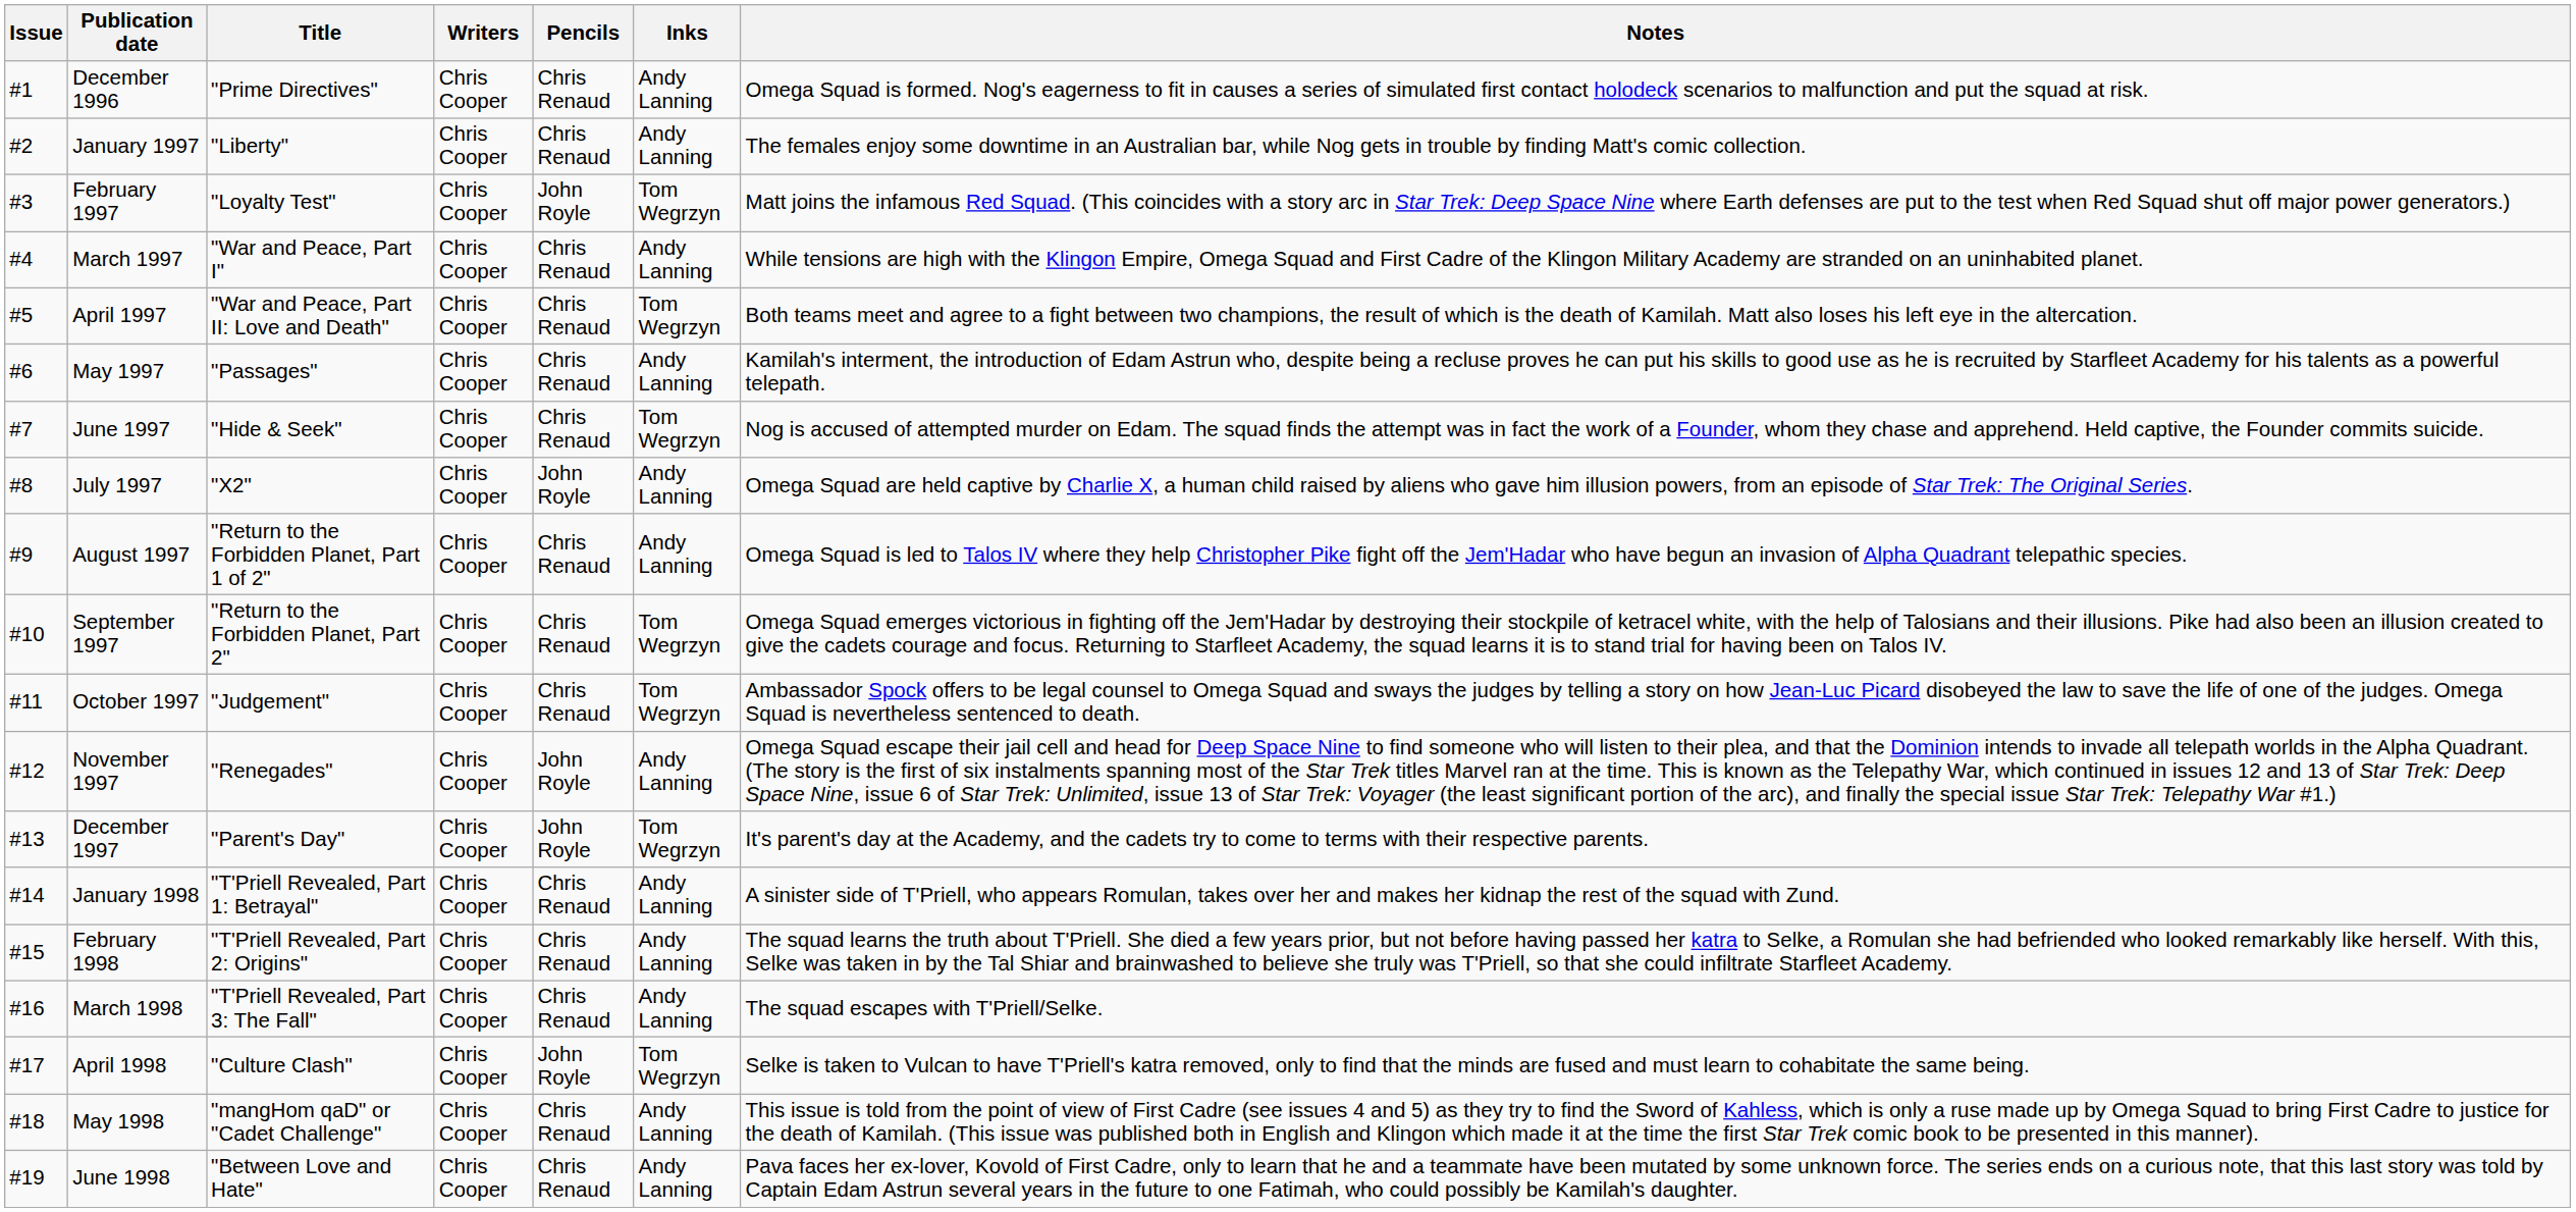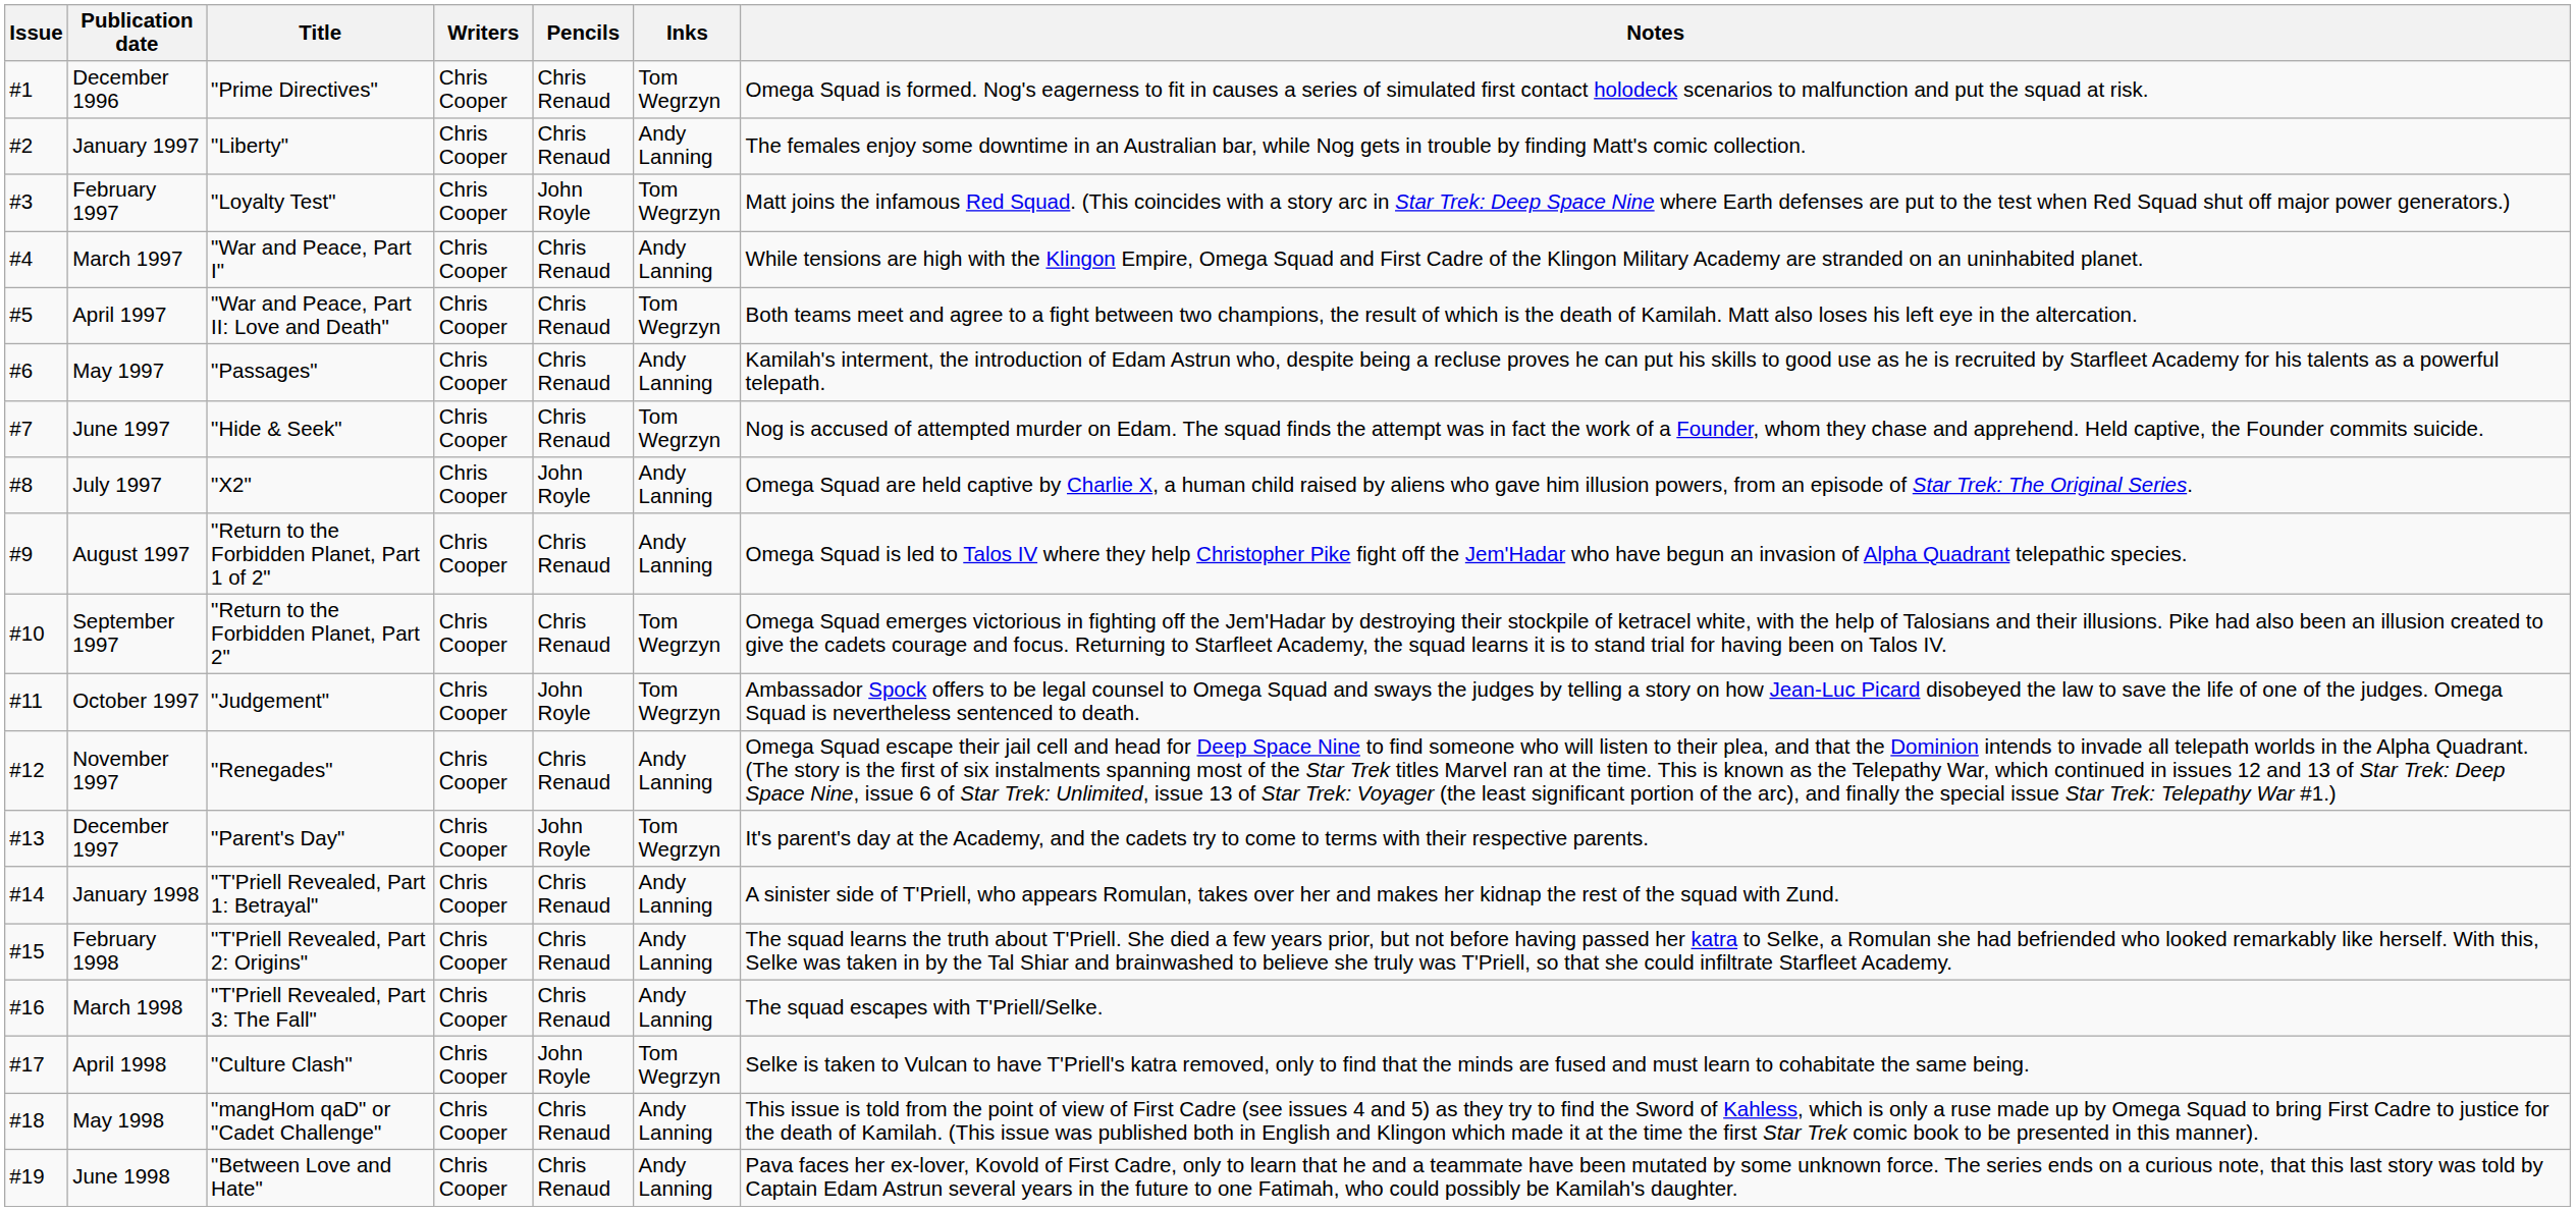 <table class="wikitable">
 <tr>
 <th>Issue</th>
 <th>Publication date</th>
 <th>Title</th>
 <th>Writers</th>
 <th>Pencils</th>
 <th>Inks</th>
 <th>Notes</th>
 </tr>
 <tr>
 <td>#1</td>
 <td>December 1996</td>
 <td>"Prime Directives"</td>
 <td>Chris Cooper</td>
 <td>Chris Renaud</td>
-<td>Andy Lanning</td>
+<td>Tom Wegrzyn</td>
 <td>Omega Squad is formed. Nog's eagerness to fit in causes a series of simulated first contact <a href='#'>holodeck</a> scenarios to malfunction and put the squad at risk.</td>
 </tr>
 <tr>
 <td>#2</td>
 <td>January 1997</td>
 <td>"Liberty"</td>
 <td>Chris Cooper</td>
 <td>Chris Renaud</td>
 <td>Andy Lanning</td>
 <td>The females enjoy some downtime in an Australian bar, while Nog gets in trouble by finding Matt's comic collection.</td>
 </tr>
 <tr>
 <td>#3</td>
 <td>February 1997</td>
 <td>"Loyalty Test"</td>
 <td>Chris Cooper</td>
 <td>John Royle</td>
 <td>Tom Wegrzyn</td>
 <td>Matt joins the infamous <a href='#'>Red Squad</a>. (This coincides with a story arc in <em><a href='#'>Star Trek: Deep Space Nine</a></em> where Earth defenses are put to the test when Red Squad shut off major power generators.)</td>
 </tr>
 <tr>
 <td>#4</td>
 <td>March 1997</td>
 <td>"War and Peace, Part I"</td>
 <td>Chris Cooper</td>
 <td>Chris Renaud</td>
 <td>Andy Lanning</td>
 <td>While tensions are high with the <a href='#'>Klingon</a> Empire, Omega Squad and First Cadre of the Klingon Military Academy are stranded on an uninhabited planet.</td>
 </tr>
 <tr>
 <td>#5</td>
 <td>April 1997</td>
 <td>"War and Peace, Part II: Love and Death"</td>
 <td>Chris Cooper</td>
 <td>Chris Renaud</td>
 <td>Tom Wegrzyn</td>
 <td>Both teams meet and agree to a fight between two champions, the result of which is the death of Kamilah. Matt also loses his left eye in the altercation.</td>
 </tr>
 <tr>
 <td>#6</td>
 <td>May 1997</td>
 <td>"Passages"</td>
 <td>Chris Cooper</td>
 <td>Chris Renaud</td>
 <td>Andy Lanning</td>
 <td>Kamilah's interment, the introduction of Edam Astrun who, despite being a recluse proves he can put his skills to good use as he is recruited by Starfleet Academy for his talents as a powerful telepath.</td>
 </tr>
 <tr>
 <td>#7</td>
 <td>June 1997</td>
 <td>"Hide & Seek"</td>
 <td>Chris Cooper</td>
 <td>Chris Renaud</td>
 <td>Tom Wegrzyn</td>
 <td>Nog is accused of attempted murder on Edam. The squad finds the attempt was in fact the work of a <a href='#'>Founder</a>, whom they chase and apprehend. Held captive, the Founder commits suicide.</td>
 </tr>
 <tr>
 <td>#8</td>
 <td>July 1997</td>
 <td>"X2"</td>
 <td>Chris Cooper</td>
 <td>John Royle</td>
 <td>Andy Lanning</td>
 <td>Omega Squad are held captive by <a href='#'>Charlie X</a>, a human child raised by aliens who gave him illusion powers, from an episode of <em><a href='#'>Star Trek: The Original Series</a></em>.</td>
 </tr>
 <tr>
 <td>#9</td>
 <td>August 1997</td>
 <td>"Return to the Forbidden Planet, Part 1 of 2"</td>
 <td>Chris Cooper</td>
 <td>Chris Renaud</td>
 <td>Andy Lanning</td>
 <td>Omega Squad is led to <a href='#'>Talos IV</a> where they help <a href='#'>Christopher Pike</a> fight off the <a href='#'>Jem'Hadar</a> who have begun an invasion of <a href='#'>Alpha Quadrant</a> telepathic species.</td>
 </tr>
 <tr>
 <td>#10</td>
 <td>September 1997</td>
 <td>"Return to the Forbidden Planet, Part 2"</td>
 <td>Chris Cooper</td>
 <td>Chris Renaud</td>
 <td>Tom Wegrzyn</td>
 <td>Omega Squad emerges victorious in fighting off the Jem'Hadar by destroying their stockpile of ketracel white, with the help of Talosians and their illusions. Pike had also been an illusion created to give the cadets courage and focus. Returning to Starfleet Academy, the squad learns it is to stand trial for having been on Talos IV.</td>
 </tr>
 <tr>
 <td>#11</td>
 <td>October 1997</td>
 <td>"Judgement"</td>
 <td>Chris Cooper</td>
-<td>Chris Renaud</td>
+<td>John Royle</td>
 <td>Tom Wegrzyn</td>
 <td>Ambassador <a href='#'>Spock</a> offers to be legal counsel to Omega Squad and sways the judges by telling a story on how <a href='#'>Jean-Luc Picard</a> disobeyed the law to save the life of one of the judges. Omega Squad is nevertheless sentenced to death.</td>
 </tr>
 <tr>
 <td>#12</td>
 <td>November 1997</td>
 <td>"Renegades"</td>
 <td>Chris Cooper</td>
-<td>John Royle</td>
+<td>Chris Renaud</td>
 <td>Andy Lanning</td>
 <td>Omega Squad escape their jail cell and head for <a href='#'>Deep Space Nine</a> to find someone who will listen to their plea, and that the <a href='#'>Dominion</a> intends to invade all telepath worlds in the Alpha Quadrant. (The story is the first of six instalments spanning most of the <em>Star Trek</em> titles Marvel ran at the time. This is known as the Telepathy War, which continued in issues 12 and 13 of <em>Star Trek: Deep Space Nine</em>, issue 6 of <em>Star Trek: Unlimited</em>, issue 13 of <em>Star Trek: Voyager</em> (the least significant portion of the arc), and finally the special issue <em>Star Trek: Telepathy War</em> #1.)</td>
 </tr>
 <tr>
 <td>#13</td>
 <td>December 1997</td>
 <td>"Parent's Day"</td>
 <td>Chris Cooper</td>
 <td>John Royle</td>
 <td>Tom Wegrzyn</td>
 <td>It's parent's day at the Academy, and the cadets try to come to terms with their respective parents.</td>
 </tr>
 <tr>
 <td>#14</td>
 <td>January 1998</td>
 <td>"T'Priell Revealed, Part 1: Betrayal"</td>
 <td>Chris Cooper</td>
 <td>Chris Renaud</td>
 <td>Andy Lanning</td>
 <td>A sinister side of T'Priell, who appears Romulan, takes over her and makes her kidnap the rest of the squad with Zund.</td>
 </tr>
 <tr>
 <td>#15</td>
 <td>February 1998</td>
 <td>"T'Priell Revealed, Part 2: Origins"</td>
 <td>Chris Cooper</td>
 <td>Chris Renaud</td>
 <td>Andy Lanning</td>
 <td>The squad learns the truth about T'Priell. She died a few years prior, but not before having passed her <a href='#'>katra</a> to Selke, a Romulan she had befriended who looked remarkably like herself. With this, Selke was taken in by the Tal Shiar and brainwashed to believe she truly was T'Priell, so that she could infiltrate Starfleet Academy.</td>
 </tr>
 <tr>
 <td>#16</td>
 <td>March 1998</td>
 <td>"T'Priell Revealed, Part 3: The Fall"</td>
 <td>Chris Cooper</td>
 <td>Chris Renaud</td>
 <td>Andy Lanning</td>
 <td>The squad escapes with T'Priell/Selke.</td>
 </tr>
 <tr>
 <td>#17</td>
 <td>April 1998</td>
 <td>"Culture Clash"</td>
 <td>Chris Cooper</td>
 <td>John Royle</td>
 <td>Tom Wegrzyn</td>
 <td>Selke is taken to Vulcan to have T'Priell's katra removed, only to find that the minds are fused and must learn to cohabitate the same being.</td>
 </tr>
 <tr>
 <td>#18</td>
 <td>May 1998</td>
 <td>"mangHom qaD" or "Cadet Challenge"</td>
 <td>Chris Cooper</td>
 <td>Chris Renaud</td>
 <td>Andy Lanning</td>
 <td>This issue is told from the point of view of First Cadre (see issues 4 and 5) as they try to find the Sword of <a href='#'>Kahless</a>, which is only a ruse made up by Omega Squad to bring First Cadre to justice for the death of Kamilah. (This issue was published both in English and Klingon which made it at the time the first <em>Star Trek</em> comic book to be presented in this manner).</td>
 </tr>
 <tr>
 <td>#19</td>
 <td>June 1998</td>
 <td>"Between Love and Hate"</td>
 <td>Chris Cooper</td>
 <td>Chris Renaud</td>
 <td>Andy Lanning</td>
 <td>Pava faces her ex-lover, Kovold of First Cadre, only to learn that he and a teammate have been mutated by some unknown force. The series ends on a curious note, that this last story was told by Captain Edam Astrun several years in the future to one Fatimah, who could possibly be Kamilah's daughter.</td>
 </tr>
 <tr>
 </tr>
 </table>
